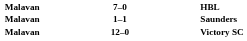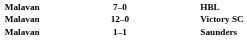 <table width=100% cellspacing=1>
 <tr style="font-size:90%">
 <td align="right"><strong>Malavan</strong> </td>
 <td align="center"><strong>7–0</strong></td>
 <td> <strong>HBL</strong></td>
 </tr>
 <tr style="font-size:90%">
 <td align="right"><strong>Malavan</strong> </td>
+<td align="center"><strong>12–0</strong></td>
+<td> <strong>Victory SC</strong></td>
+</tr>
+<tr style="font-size:90%">
+<td align="right"><strong>Malavan</strong> </td>
 <td align="center"><strong>1–1</strong></td>
 <td> <strong>Saunders</strong></td>
 </tr>
-<tr style="font-size:90%">
-<td align="right"><strong>Malavan</strong> </td>
-<td align="center"><strong>12–0</strong></td>
-<td> <strong>Victory SC</strong></td>
-</tr>
 </table>
